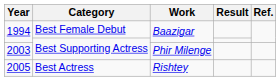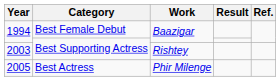 <table class="wikitable">
 <tr>
 <th>Year</th>
 <th>Category</th>
 <th>Work</th>
 <th>Result</th>
 <th>Ref.</th>
 </tr>
 <tr>
 <td rowspan="2"><a href='#'>1994</a></td>
 <td><a href='#'>Best Female Debut</a></td>
 <td rowspan="2"><em><a href='#'>Baazigar</a></em></td>
 <td></td>
 <td rowspan="2"></td>
 </tr>
 <tr>
 <td rowspan="2"><a href='#'>Best Supporting Actress</a></td>
 <td></td>
 </tr>
 <tr>
 <td><a href='#'>2003</a></td>
-<td><em><a href='#'>Phir Milenge</a></em></td>
+<td><em><a href='#'>Rishtey</a></em></td>
 <td></td>
 <td></td>
 </tr>
 <tr>
 <td><a href='#'>2005</a></td>
 <td><a href='#'>Best Actress</a></td>
-<td><em><a href='#'>Rishtey</a></em></td>
+<td><em><a href='#'>Phir Milenge</a></em></td>
 <td></td>
 <td></td>
 </tr>
 </table>
